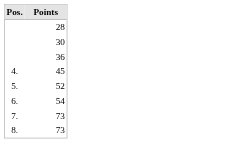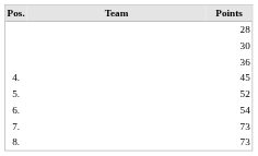 <table cellspacing="0" cellpadding="3" style="border:1px solid #AAAAAA;font-size:90%">
 <tr bgcolor="#E4E4E4">
 <th style="border-bottom:1px solid #AAAAAA" width=10>Pos.</th>
+<th style="border-bottom:1px solid #AAAAAA" width=250>Team</th>
 <th style="border-bottom:1px solid #AAAAAA" width=60>Points</th>
 </tr>
 <tr align="center">
 <td align="center" valign="top"></td>
+<td align="left"></td>
 <td align="right">28</td>
 </tr>
 <tr align="center">
 <td align="center" valign="top"></td>
+<td align="left"></td>
 <td align="right">30</td>
 </tr>
 <tr align="center">
 <td align="center" valign="top"></td>
+<td align="left"></td>
 <td align="right">36</td>
 </tr>
 <tr align="center">
 <td align="center" valign="top">4.</td>
+<td align="left"></td>
 <td align="right">45</td>
 </tr>
 <tr align="center">
 <td align="center" valign="top">5.</td>
+<td align="left"></td>
 <td align="right">52</td>
 </tr>
 <tr align="center">
 <td align="center" valign="top">6.</td>
+<td align="left"></td>
 <td align="right">54</td>
 </tr>
 <tr align="center">
 <td align="center" valign="top">7.</td>
+<td align="left"></td>
 <td align="right">73</td>
 </tr>
 <tr align="center">
 <td align="center" valign="top">8.</td>
+<td align="left"></td>
 <td align="right">73</td>
 </tr>
 </table>
